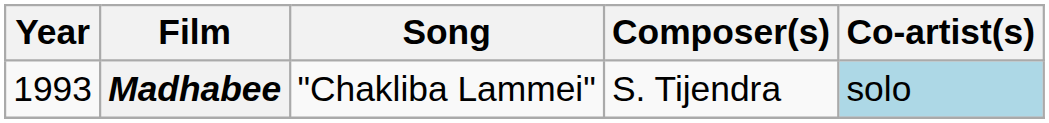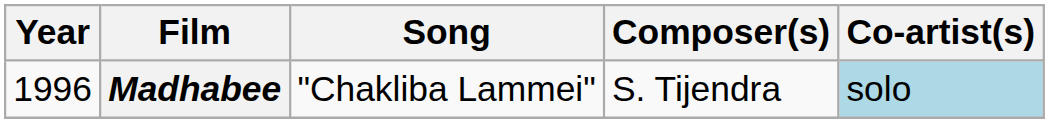 <table class="wikitable">
 <tr>
 <th>Year</th>
 <th>Film</th>
 <th>Song</th>
 <th>Composer(s)</th>
 <th>Co-artist(s)</th>
 </tr>
 <tr>
-<td>1993</td>
+<td>1996</td>
 <th><em>Madhabee</em></th>
 <td>"Chakliba Lammei"</td>
 <td>S. Tijendra</td>
 <td style="background: lightblue;">solo</td>
 </tr>
 <tr>
 </tr>
 </table>
